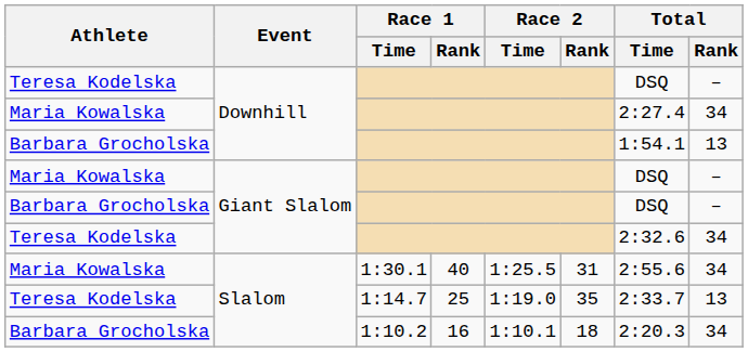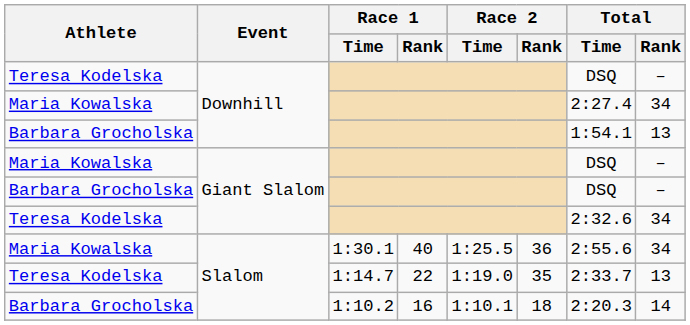 <table class="wikitable" style="font-size:90%">
 <tr>
 <th rowspan="2">Athlete</th>
 <th rowspan="2">Event</th>
 <th colspan="2">Race 1</th>
 <th colspan="2">Race 2</th>
 <th colspan="2">Total</th>
 </tr>
 <tr>
 <th>Time</th>
 <th>Rank</th>
 <th>Time</th>
 <th>Rank</th>
 <th>Time</th>
 <th>Rank</th>
 </tr>
 <tr>
 <td><a href='#'>Teresa Kodelska</a></td>
 <td rowspan="3">Downhill</td>
 <td colspan="4" bgcolor="wheat"></td>
 <td align="center">DSQ</td>
 <td align="center">–</td>
 </tr>
 <tr>
 <td><a href='#'>Maria Kowalska</a></td>
 <td colspan="4" bgcolor="wheat"></td>
 <td align="center">2:27.4</td>
 <td align="center">34</td>
 </tr>
 <tr>
 <td><a href='#'>Barbara Grocholska</a></td>
 <td colspan="4" bgcolor="wheat"></td>
 <td align="center">1:54.1</td>
 <td align="center">13</td>
 </tr>
 <tr>
 <td><a href='#'>Maria Kowalska</a></td>
 <td rowspan="3">Giant Slalom</td>
 <td colspan="4" bgcolor="wheat"></td>
 <td align="center">DSQ</td>
 <td align="center">–</td>
 </tr>
 <tr>
 <td><a href='#'>Barbara Grocholska</a></td>
 <td colspan="4" bgcolor="wheat"></td>
 <td align="center">DSQ</td>
 <td align="center">–</td>
 </tr>
 <tr>
 <td><a href='#'>Teresa Kodelska</a></td>
 <td colspan="4" bgcolor="wheat"></td>
 <td align="center">2:32.6</td>
 <td align="center">34</td>
 </tr>
 <tr>
 <td><a href='#'>Maria Kowalska</a></td>
 <td rowspan="3">Slalom</td>
 <td align="center">1:30.1</td>
 <td align="center">40</td>
 <td align="center">1:25.5</td>
-<td align="center">31</td>
+<td align="center">36</td>
 <td align="center">2:55.6</td>
 <td align="center">34</td>
 </tr>
 <tr>
 <td><a href='#'>Teresa Kodelska</a></td>
 <td align="center">1:14.7</td>
-<td align="center">25</td>
+<td align="center">22</td>
 <td align="center">1:19.0</td>
 <td align="center">35</td>
 <td align="center">2:33.7</td>
 <td align="center">13</td>
 </tr>
 <tr>
 <td><a href='#'>Barbara Grocholska</a></td>
 <td align="center">1:10.2</td>
 <td align="center">16</td>
 <td align="center">1:10.1</td>
 <td align="center">18</td>
 <td align="center">2:20.3</td>
-<td align="center">34</td>
+<td align="center">14</td>
 </tr>
 </table>
